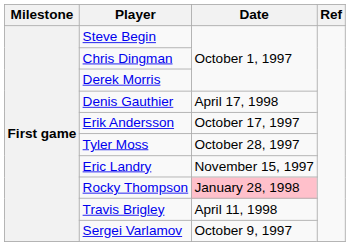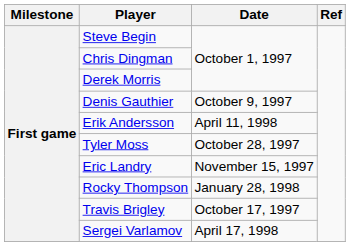 <table class="wikitable">
 <tr>
 <th scope="col">Milestone</th>
 <th scope="col">Player</th>
 <th scope="col">Date</th>
 <th scope="col">Ref</th>
 </tr>
 <tr>
 <th rowspan=10>First game</th>
 <td><a href='#'>Steve Begin</a></td>
 <td rowspan=3>October 1, 1997</td>
 <td rowspan=10></td>
 </tr>
 <tr>
 <td><a href='#'>Chris Dingman</a></td>
 </tr>
 <tr>
 <td><a href='#'>Derek Morris</a></td>
 </tr>
 <tr>
 <td><a href='#'>Denis Gauthier</a></td>
-<td>April 17, 1998</td>
+<td>October 9, 1997</td>
 </tr>
 <tr>
 <td><a href='#'>Erik Andersson</a></td>
-<td>October 17, 1997</td>
+<td>April 11, 1998</td>
 </tr>
 <tr>
 <td><a href='#'>Tyler Moss</a></td>
 <td>October 28, 1997</td>
 </tr>
 <tr>
 <td><a href='#'>Eric Landry</a></td>
 <td>November 15, 1997</td>
 </tr>
 <tr>
 <td><a href='#'>Rocky Thompson</a></td>
-<td style="background: pink;">January 28, 1998</td>
+<td>January 28, 1998</td>
 </tr>
 <tr>
 <td><a href='#'>Travis Brigley</a></td>
-<td>April 11, 1998</td>
+<td>October 17, 1997</td>
 </tr>
 <tr>
 <td><a href='#'>Sergei Varlamov</a></td>
-<td>October 9, 1997</td>
+<td>April 17, 1998</td>
 </tr>
 </table>
